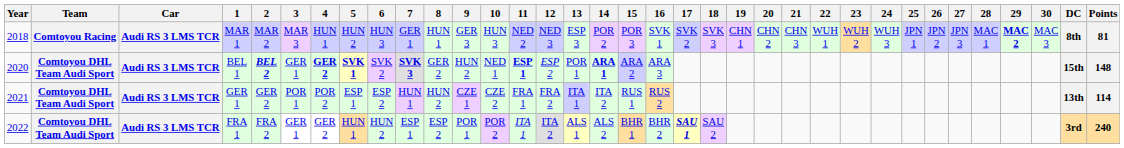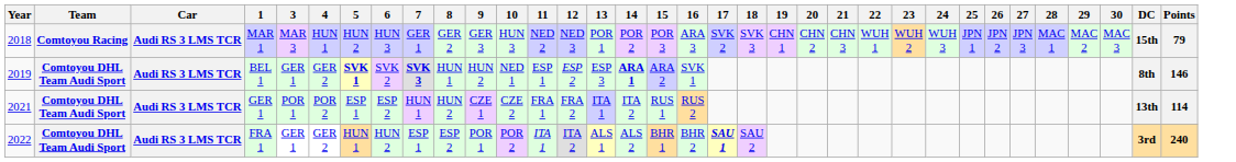 <table class="wikitable" style="text-align:center; font-size:85%">
 <tr>
 <th>Year</th>
 <th>Team</th>
 <th>Car</th>
 <th>1</th>
-<th>2</th>
 <th>3</th>
 <th>4</th>
 <th>5</th>
 <th>6</th>
 <th>7</th>
 <th>8</th>
 <th>9</th>
 <th>10</th>
 <th>11</th>
 <th>12</th>
 <th>13</th>
 <th>14</th>
 <th>15</th>
 <th>16</th>
 <th>17</th>
 <th>18</th>
 <th>19</th>
 <th>20</th>
 <th>21</th>
 <th>22</th>
 <th>23</th>
 <th>24</th>
 <th>25</th>
 <th>26</th>
 <th>27</th>
 <th>28</th>
 <th>29</th>
 <th>30</th>
 <th>DC</th>
 <th>Points</th>
 </tr>
 <tr>
 <td><a href='#'>2018</a></td>
 <th nowrap><a href='#'>Comtoyou Racing</a></th>
 <th nowrap><a href='#'>Audi RS 3 LMS TCR</a></th>
 <td style="background:#CFCFFF;"><a href='#'>MAR<br>1</a><br></td>
-<td style="background:#CFCFFF;"><a href='#'>MAR<br>2</a><br></td>
 <td style="background:#EFCFFF;"><a href='#'>MAR<br>3</a><br></td>
 <td style="background:#CFCFFF;"><a href='#'>HUN<br>1</a><br></td>
 <td style="background:#CFCFFF;"><a href='#'>HUN<br>2</a><br></td>
 <td style="background:#CFCFFF;"><a href='#'>HUN<br>3</a><br></td>
 <td style="background:#CFCFFF;"><a href='#'>GER<br>1</a><br></td>
-<td style="background:#DFFFDF;"><a href='#'>HUN<br>1</a><br></td>
+<td style="background:#DFFFDF;"><a href='#'>GER<br>2</a><br></td>
 <td style="background:#DFFFDF;"><a href='#'>GER<br>3</a><br></td>
 <td style="background:#DFFFDF;"><a href='#'>HUN<br>3</a><br></td>
 <td style="background:#CFCFFF;"><a href='#'>NED<br>2</a><br></td>
 <td style="background:#CFCFFF;"><a href='#'>NED<br>3</a><br></td>
-<td style="background:#DFFFDF;"><a href='#'>ESP<br>3</a><br></td>
+<td style="background:#DFFFDF;"><a href='#'>POR<br>1</a><br></td>
 <td style="background:#EFCFFF;"><a href='#'>POR<br>2</a><br></td>
 <td style="background:#EFCFFF;"><a href='#'>POR<br>3</a><br></td>
-<td style="background:#DFFFDF;"><a href='#'>SVK<br>1</a><br></td>
+<td style="background:#DFFFDF;"><a href='#'>ARA<br>3</a><br></td>
 <td style="background:#CFCFFF;"><a href='#'>SVK<br>2</a><br></td>
 <td style="background:#EFCFFF;"><a href='#'>SVK<br>3</a><br></td>
 <td style="background:#EFCFFF;"><a href='#'>CHN<br>1</a><br></td>
 <td style="background:#DFFFDF;"><a href='#'>CHN<br>2</a><br></td>
 <td style="background:#DFFFDF;"><a href='#'>CHN<br>3</a><br></td>
 <td style="background:#DFFFDF;"><a href='#'>WUH<br>1</a><br></td>
 <td style="background:#FFDF9F;"><a href='#'>WUH<br>2</a><br></td>
 <td style="background:#DFFFDF;"><a href='#'>WUH<br>3</a><br></td>
 <td style="background:#CFCFFF;"><a href='#'>JPN<br>1</a><br></td>
 <td style="background:#CFCFFF;"><a href='#'>JPN<br>2</a><br></td>
 <td style="background:#CFCFFF;"><a href='#'>JPN<br>3</a><br></td>
 <td style="background:#CFCFFF;"><a href='#'>MAC<br>1</a><br></td>
-<td style="background:#DFFFDF;"><strong><a href='#'>MAC<br>2</a><br></strong></td>
+<td style="background:#DFFFDF;"><a href='#'>MAC<br>2</a><br></td>
 <td style="background:#DFFFDF;"><a href='#'>MAC<br>3</a><br></td>
-<th>8th</th>
-<th>81</th>
+<th>15th</th>
+<th>79</th>
 </tr>
 <tr>
-<td><a href='#'>2020</a></td>
+<td><a href='#'>2019</a></td>
 <th nowrap><a href='#'>Comtoyou DHL<br>Team Audi Sport</a></th>
 <th nowrap><a href='#'>Audi RS 3 LMS TCR</a></th>
 <td style="background:#DFFFDF;"><a href='#'>BEL<br>1</a><br></td>
-<td style="background:#DFFFDF;"><strong><em><a href='#'>BEL<br>2</a></em></strong><br></td>
 <td style="background:#DFFFDF;"><a href='#'>GER<br>1</a><br></td>
-<td style="background:#DFFFDF;"><strong><a href='#'>GER<br>2</a><br></strong></td>
+<td style="background:#DFFFDF;"><a href='#'>GER<br>2</a><br></td>
 <td style="background:#FFFFBF;"><strong><a href='#'>SVK<br>1</a></strong><br></td>
 <td style="background:#EFCFFF;"><a href='#'>SVK<br>2</a><br></td>
 <td style="background:#DFDFDF;"><strong><a href='#'>SVK<br>3</a></strong><br></td>
-<td style="background:#DFFFDF;"><a href='#'>GER<br>2</a><br></td>
+<td style="background:#DFFFDF;"><a href='#'>HUN<br>1</a><br></td>
 <td style="background:#DFFFDF;"><a href='#'>HUN<br>2</a><br></td>
 <td style="background:#DFFFDF;"><a href='#'>NED<br>1</a><br></td>
-<td style="background:#DFFFDF;"><strong><a href='#'>ESP<br>1</a><br></strong></td>
+<td style="background:#DFFFDF;"><a href='#'>ESP<br>1</a><br></td>
 <td style="background:#DFFFDF;"><em><a href='#'>ESP<br>2</a></em><br></td>
-<td style="background:#DFFFDF;"><a href='#'>POR<br>1</a><br></td>
+<td style="background:#DFFFDF;"><a href='#'>ESP<br>3</a><br></td>
 <td style="background:#DFFFDF;"><strong><a href='#'>ARA<br>1</a><br></strong></td>
 <td style="background:#CFCFFF;"><a href='#'>ARA<br>2</a><br></td>
-<td style="background:#DFFFDF;"><a href='#'>ARA<br>3</a><br></td>
+<td style="background:#DFFFDF;"><a href='#'>SVK<br>1</a><br></td>
 <td></td>
 <td></td>
 <td></td>
 <td></td>
 <td></td>
 <td></td>
 <td></td>
 <td></td>
 <td></td>
 <td></td>
 <td></td>
 <td></td>
 <td></td>
 <td></td>
-<th>15th</th>
-<th>148</th>
+<th>8th</th>
+<th>146</th>
 </tr>
 <tr>
 <td><a href='#'>2021</a></td>
 <th nowrap><a href='#'>Comtoyou DHL<br>Team Audi Sport</a></th>
 <th nowrap><a href='#'>Audi RS 3 LMS TCR</a></th>
 <td style="background:#DFFFDF;"><a href='#'>GER<br>1</a><br></td>
-<td style="background:#DFFFDF;"><a href='#'>GER<br>2</a><br></td>
 <td style="background:#DFFFDF;"><a href='#'>POR<br>1</a><br></td>
 <td style="background:#DFFFDF;"><a href='#'>POR<br>2</a><br></td>
 <td style="background:#DFFFDF;"><a href='#'>ESP<br>1</a><br></td>
 <td style="background:#DFFFDF;"><a href='#'>ESP<br>2</a><br></td>
 <td style="background:#EFCFFF;"><a href='#'>HUN<br>1</a><br></td>
 <td style="background:#DFFFDF;"><a href='#'>HUN<br>2</a><br></td>
 <td style="background:#EFCFFF;"><a href='#'>CZE<br>1</a><br></td>
 <td style="background:#DFFFDF;"><a href='#'>CZE<br>2</a><br></td>
 <td style="background:#DFFFDF;"><a href='#'>FRA<br>1</a><br></td>
 <td style="background:#DFFFDF;"><a href='#'>FRA<br>2</a><br></td>
 <td style="background:#CFCFFF;"><a href='#'>ITA<br>1</a><br></td>
 <td style="background:#DFFFDF;"><a href='#'>ITA<br>2</a><br></td>
 <td style="background:#DFFFDF;"><a href='#'>RUS<br>1</a><br></td>
 <td style="background:#FFDF9F;"><a href='#'>RUS<br>2</a><br></td>
 <td></td>
 <td></td>
 <td></td>
 <td></td>
 <td></td>
 <td></td>
 <td></td>
 <td></td>
 <td></td>
 <td></td>
 <td></td>
 <td></td>
 <td></td>
 <td></td>
 <th>13th</th>
 <th>114</th>
 </tr>
 <tr>
 <td><a href='#'>2022</a></td>
 <th nowrap><a href='#'>Comtoyou DHL<br>Team Audi Sport</a></th>
 <th nowrap><a href='#'>Audi RS 3 LMS TCR</a></th>
 <td style="background:#DFFFDF;"><a href='#'>FRA<br>1</a><br></td>
-<td style="background:#DFFFDF;"><a href='#'>FRA<br>2</a><br></td>
 <td style="background:#FFFFFF;"><a href='#'>GER<br>1</a><br></td>
 <td style="background:#FFFFFF;"><a href='#'>GER<br>2</a><br></td>
 <td style="background:#FFDF9F;"><a href='#'>HUN<br>1</a><br></td>
 <td style="background:#DFFFDF;"><a href='#'>HUN<br>2</a><br></td>
 <td style="background:#DFFFDF;"><a href='#'>ESP<br>1</a><br></td>
 <td style="background:#DFFFDF;"><a href='#'>ESP<br>2</a><br></td>
 <td style="background:#DFFFDF;"><a href='#'>POR<br>1</a><br></td>
 <td style="background:#EFCFFF;"><a href='#'>POR<br>2</a><br></td>
 <td style="background:#DFFFDF;"><em><a href='#'>ITA<br>1</a></em><br></td>
 <td style="background:#DFDFDF;"><a href='#'>ITA<br>2</a><br></td>
 <td style="background:#FFFFBF;"><a href='#'>ALS<br>1</a><br></td>
 <td style="background:#DFFFDF;"><a href='#'>ALS<br>2</a><br></td>
 <td style="background:#FFDF9F;"><a href='#'>BHR<br>1</a><br></td>
 <td style="background:#DFFFDF;"><a href='#'>BHR<br>2</a><br></td>
 <td style="background:#FFFFBF;"><strong><em><a href='#'>SAU<br>1</a><br></em></strong></td>
 <td style="background:#EFCFFF;"><a href='#'>SAU<br>2</a><br></td>
 <td></td>
 <td></td>
 <td></td>
 <td></td>
 <td></td>
 <td></td>
 <td></td>
 <td></td>
 <td></td>
 <td></td>
 <td></td>
 <td></td>
 <th style="background:#FFDF9F;">3rd</th>
 <th style="background:#FFDF9F;">240</th>
 </tr>
 </table>
